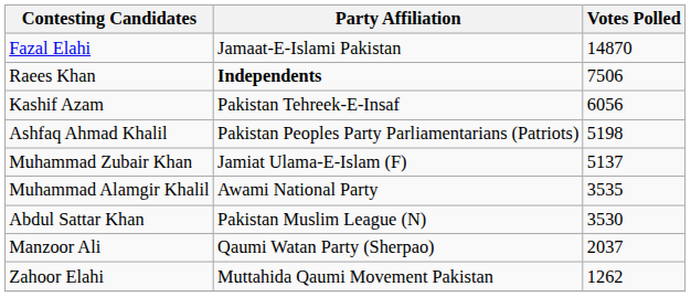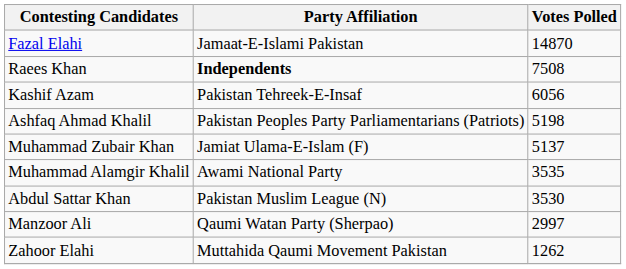 <table class="wikitable sortable">
 <tr>
 <th>Contesting Candidates</th>
 <th>Party Affiliation</th>
 <th>Votes Polled</th>
 </tr>
 <tr>
 <td><a href='#'>Fazal Elahi</a></td>
 <td>Jamaat-E-Islami Pakistan</td>
 <td>14870</td>
 </tr>
 <tr>
 <td>Raees Khan</td>
 <td><strong>Independents</strong></td>
-<td>7506</td>
+<td>7508</td>
 </tr>
 <tr>
 <td>Kashif Azam</td>
 <td>Pakistan Tehreek-E-Insaf</td>
 <td>6056</td>
 </tr>
 <tr>
 <td>Ashfaq Ahmad Khalil</td>
 <td>Pakistan Peoples Party Parliamentarians (Patriots)</td>
 <td>5198</td>
 </tr>
 <tr>
 <td>Muhammad Zubair Khan</td>
 <td>Jamiat Ulama-E-Islam (F)</td>
 <td>5137</td>
 </tr>
 <tr>
 <td>Muhammad Alamgir Khalil</td>
 <td>Awami National Party</td>
 <td>3535</td>
 </tr>
 <tr>
 <td>Abdul Sattar Khan</td>
 <td>Pakistan Muslim League (N)</td>
 <td>3530</td>
 </tr>
 <tr>
 <td>Manzoor Ali</td>
 <td>Qaumi Watan Party (Sherpao)</td>
-<td>2037</td>
+<td>2997</td>
 </tr>
 <tr>
 <td>Zahoor Elahi</td>
 <td>Muttahida Qaumi Movement Pakistan</td>
 <td>1262</td>
 </tr>
 <tr>
 </tr>
 </table>
